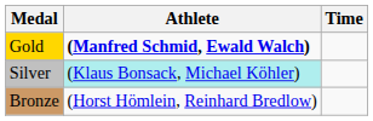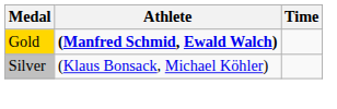 <table class="wikitable">
 <tr>
 <th>Medal</th>
 <th>Athlete</th>
 <th>Time</th>
 </tr>
 <tr>
 <td bgcolor="gold">Gold</td>
 <td><strong> (<a href='#'>Manfred Schmid</a>, <a href='#'>Ewald Walch</a>)</strong></td>
 <td></td>
 </tr>
 <tr>
 <td bgcolor="silver">Silver</td>
-<td style="background: paleturquoise;"> (<a href='#'>Klaus Bonsack</a>, <a href='#'>Michael Köhler</a>)</td>
-<td></td>
-</tr>
-<tr>
-<td bgcolor="CC9966">Bronze</td>
-<td> (<a href='#'>Horst Hömlein</a>, <a href='#'>Reinhard Bredlow</a>)</td>
+<td> (<a href='#'>Klaus Bonsack</a>, <a href='#'>Michael Köhler</a>)</td>
 <td></td>
 </tr>
 </table>
